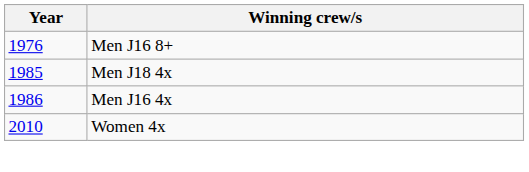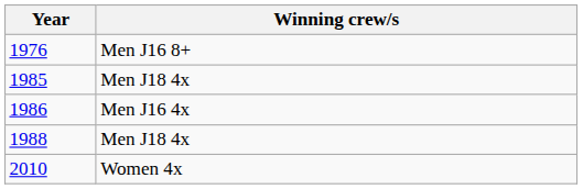 <table class="wikitable">
 <tr>
 <th width=70>Year</th>
 <th width=400>Winning crew/s</th>
 </tr>
 <tr>
 <td><a href='#'>1976</a></td>
 <td>Men J16 8+</td>
 </tr>
 <tr>
 <td><a href='#'>1985</a></td>
 <td>Men J18 4x</td>
 </tr>
 <tr>
 <td><a href='#'>1986</a></td>
 <td>Men J16 4x</td>
 </tr>
 <tr>
+<td><a href='#'>1988</a></td>
+<td>Men J18 4x</td>
+</tr>
+<tr>
 <td><a href='#'>2010</a></td>
 <td>Women 4x</td>
 </tr>
 </table>
